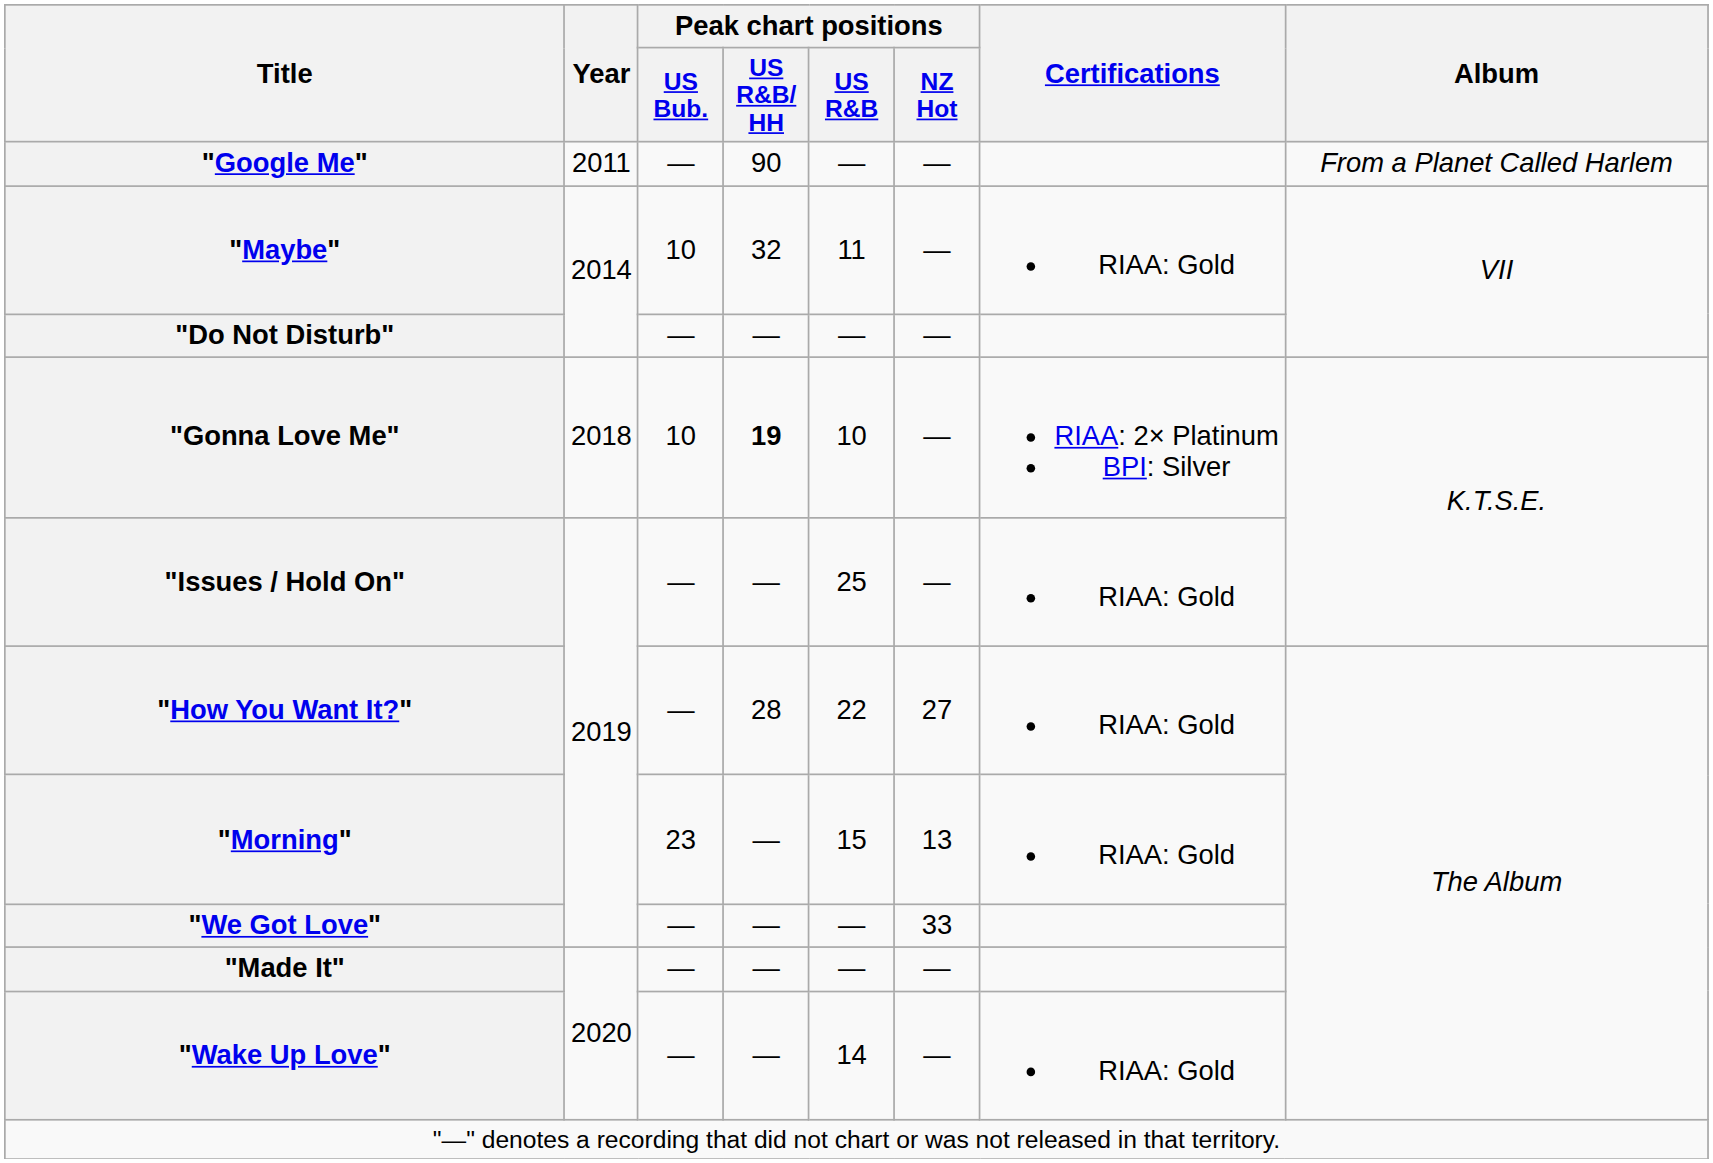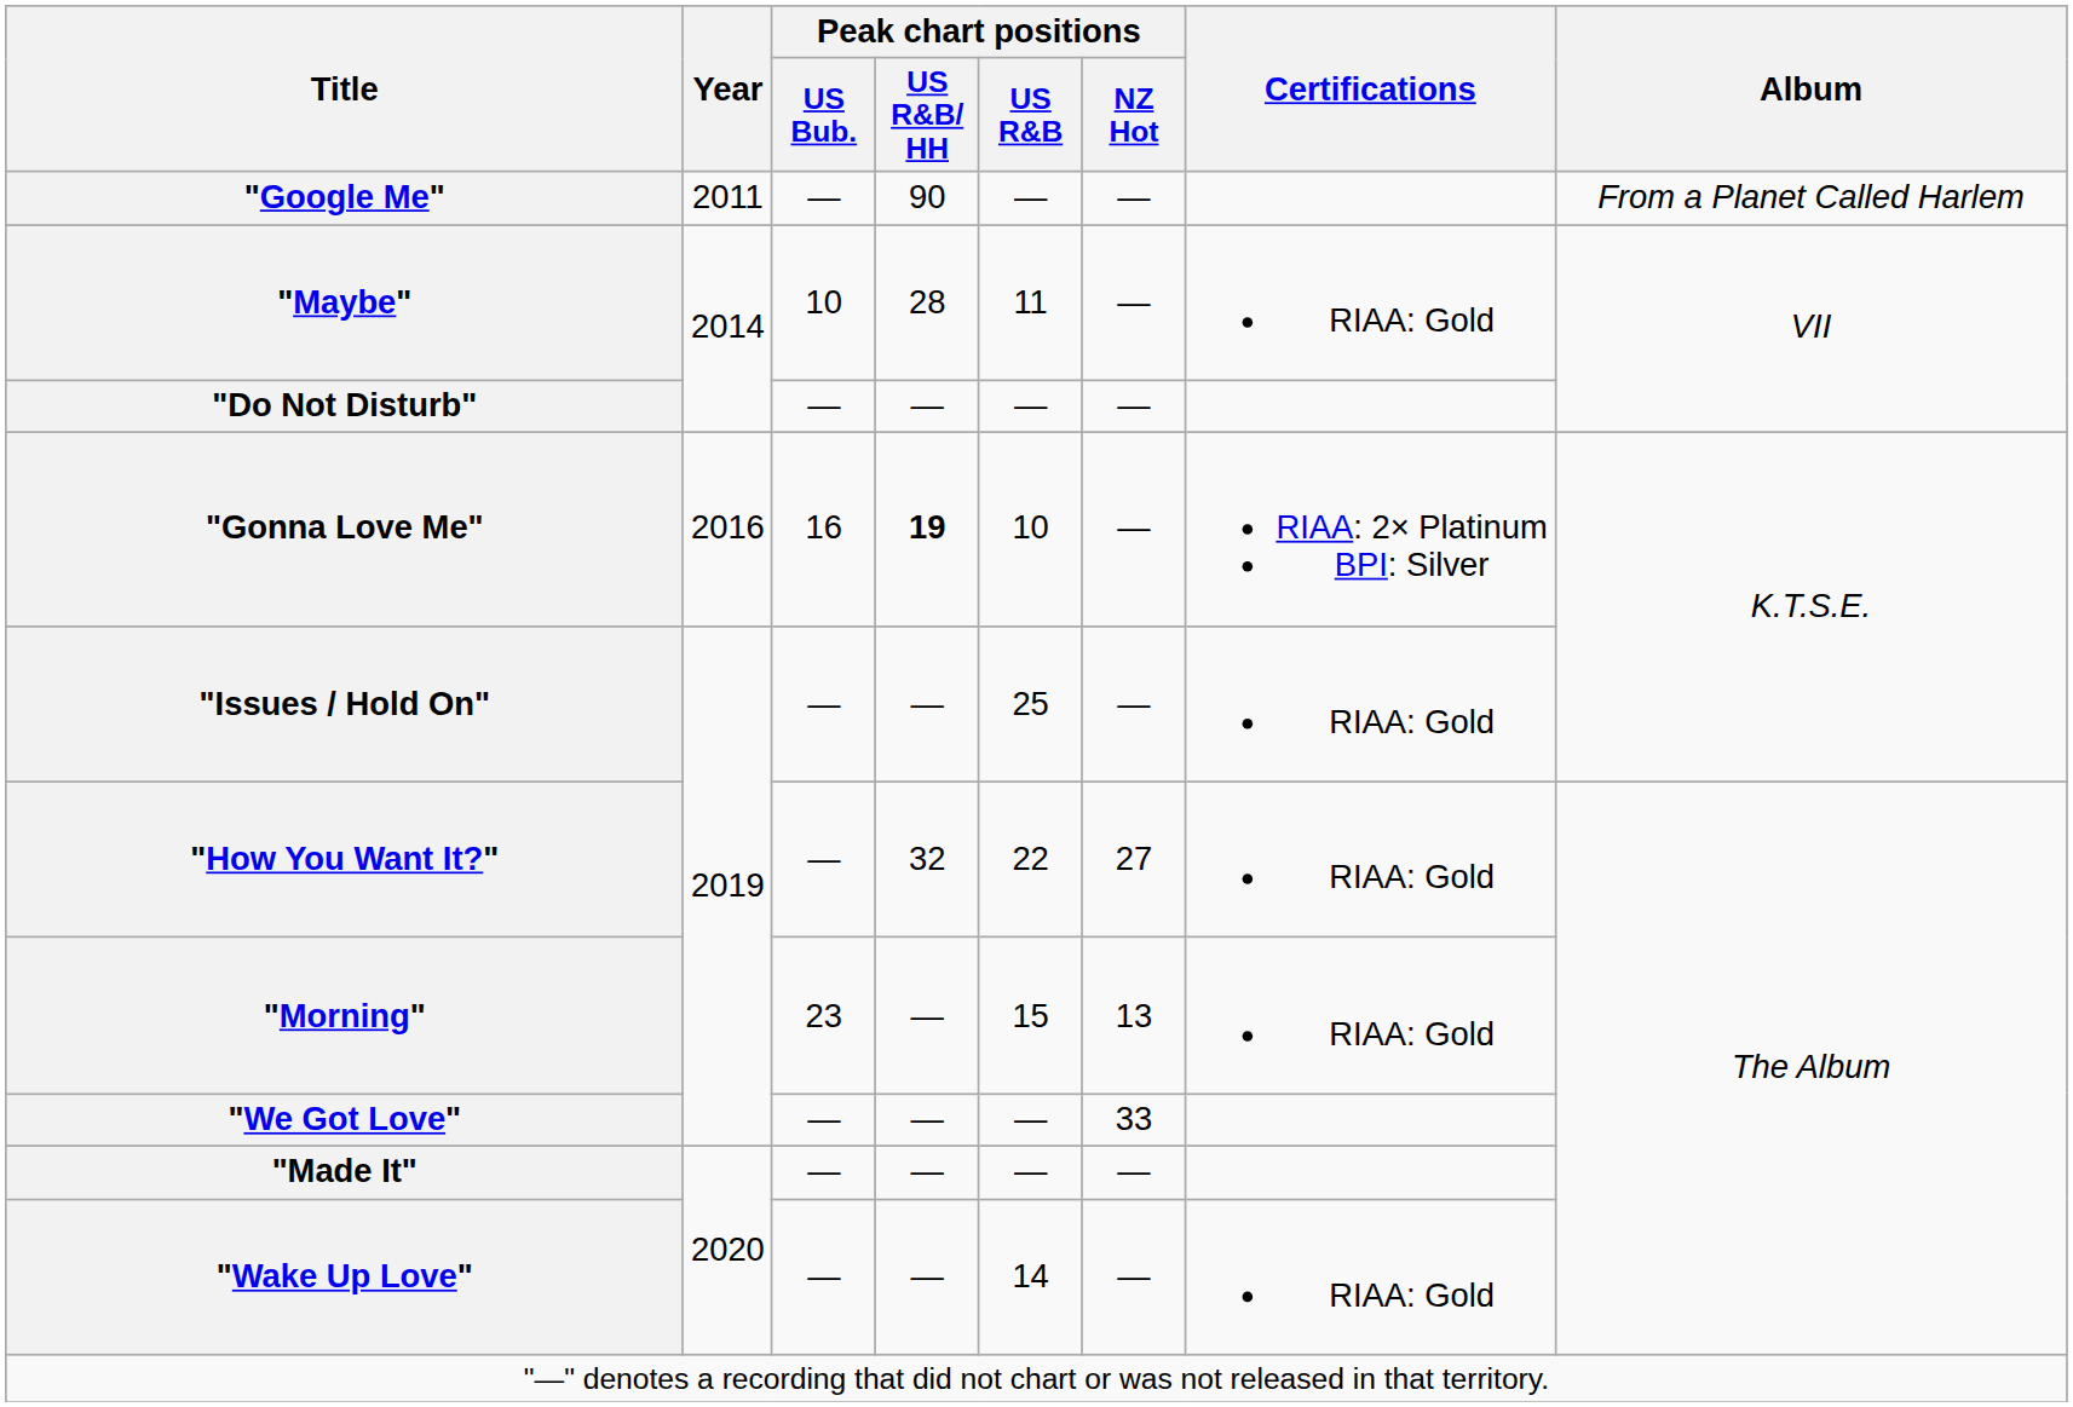 <table class="wikitable plainrowheaders" style="text-align:center;">
 <tr>
 <th scope="col" rowspan="2" style="width:20em;">Title</th>
 <th scope="col" rowspan="2" style="width:1em;">Year</th>
 <th scope="col" colspan="4">Peak chart positions</th>
 <th scope="col" rowspan="2"><a href='#'>Certifications</a></th>
 <th scope="col" rowspan="2" style="width:15em;">Album</th>
 </tr>
 <tr>
 <th scope="col" style="width:3em;font-size:90%;"><a href='#'>US<br>Bub.</a><br></th>
 <th scope="col" style="width:3em;font-size:90%;"><a href='#'>US R&B/<br>HH</a><br></th>
 <th scope="col" style="width:3em;font-size:90%;"><a href='#'>US R&B</a><br></th>
 <th scope="col" style="width:3em;font-size:90%;"><a href='#'>NZ<br>Hot</a><br></th>
 </tr>
 <tr>
 <th scope="row">"<a href='#'>Google Me</a>"</th>
 <td>2011</td>
 <td>—</td>
 <td>90</td>
 <td>—</td>
 <td>—</td>
 <td></td>
 <td><em>From a Planet Called Harlem</em></td>
 </tr>
 <tr>
 <th scope="row">"<a href='#'>Maybe</a>"<br></th>
 <td rowspan="2">2014</td>
 <td>10</td>
-<td>32</td>
+<td>28</td>
 <td>11</td>
 <td>—</td>
 <td><br><ul><li>RIAA: Gold</li></ul></td>
 <td rowspan="2"><em>VII</em></td>
 </tr>
 <tr>
 <th scope="row">"Do Not Disturb"<br></th>
 <td>—</td>
 <td>—</td>
 <td>—</td>
 <td>—</td>
 <td></td>
 </tr>
 <tr>
 <th scope="row">"Gonna Love Me"<br></th>
-<td>2018</td>
-<td>10</td>
+<td>2016</td>
+<td>16</td>
 <td><strong>19</strong></td>
 <td>10</td>
 <td>—</td>
 <td><br><ul><li><a href='#'>RIAA</a>: 2× Platinum</li><li><a href='#'>BPI</a>: Silver</li></ul></td>
 <td rowspan="2"><em>K.T.S.E.</em></td>
 </tr>
 <tr>
 <th scope="row">"Issues / Hold On"</th>
 <td rowspan="4">2019</td>
 <td>—</td>
 <td>—</td>
 <td>25</td>
 <td>—</td>
 <td><br><ul><li>RIAA: Gold</li></ul></td>
 </tr>
 <tr>
 <th scope="row">"<a href='#'>How You Want It?</a>"<br></th>
 <td>—</td>
-<td>28</td>
+<td>32</td>
 <td>22</td>
 <td>27</td>
 <td><br><ul><li>RIAA: Gold</li></ul></td>
 <td rowspan="5"><em>The Album</em></td>
 </tr>
 <tr>
 <th scope="row">"<a href='#'>Morning</a>"<br></th>
 <td>23</td>
 <td>—</td>
 <td>15</td>
 <td>13</td>
 <td><br><ul><li>RIAA: Gold</li></ul></td>
 </tr>
 <tr>
 <th scope="row">"<a href='#'>We Got Love</a>"<br></th>
 <td>—</td>
 <td>—</td>
 <td>—</td>
 <td>33</td>
 <td></td>
 </tr>
 <tr>
 <th scope="row">"Made It"</th>
 <td rowspan="2">2020</td>
 <td>—</td>
 <td>—</td>
 <td>—</td>
 <td>—</td>
 <td></td>
 </tr>
 <tr>
 <th scope="row">"<a href='#'>Wake Up Love</a>"<br></th>
 <td>—</td>
 <td>—</td>
 <td>14</td>
 <td>—</td>
 <td><br><ul><li>RIAA: Gold</li></ul></td>
 </tr>
 <tr>
 <td colspan="15" style="font-size:90%">"—" denotes a recording that did not chart or was not released in that territory.</td>
 </tr>
 </table>
